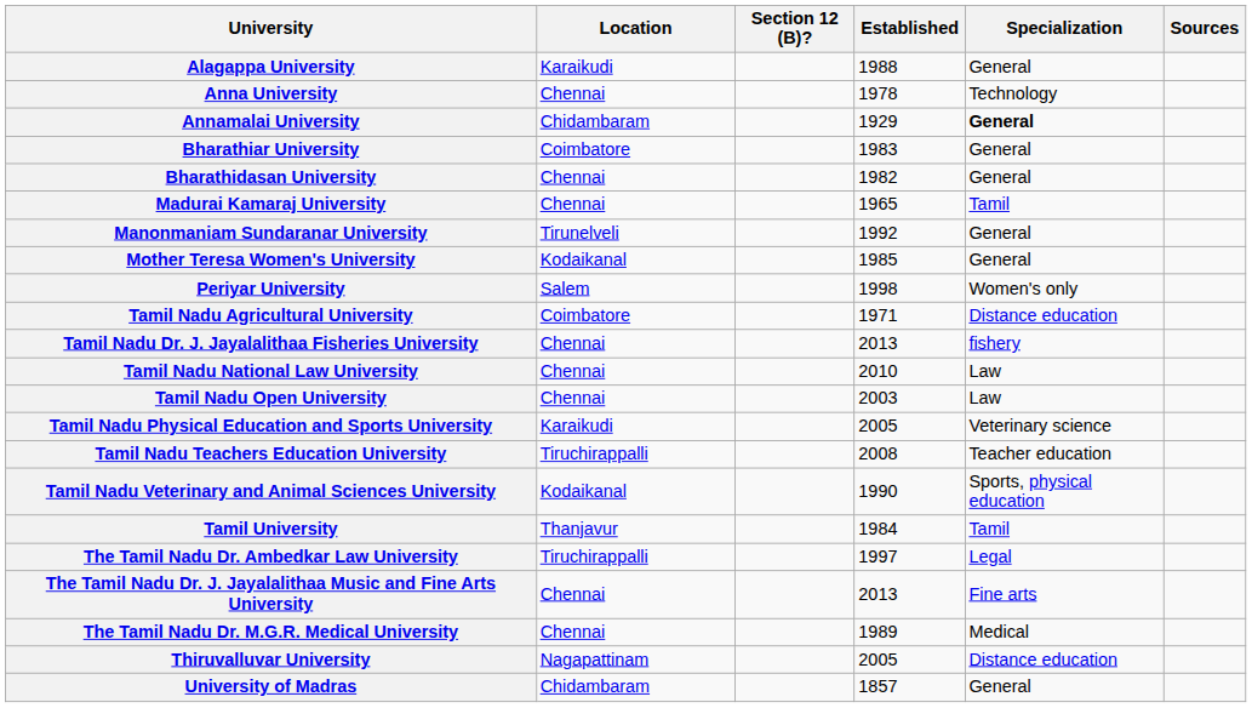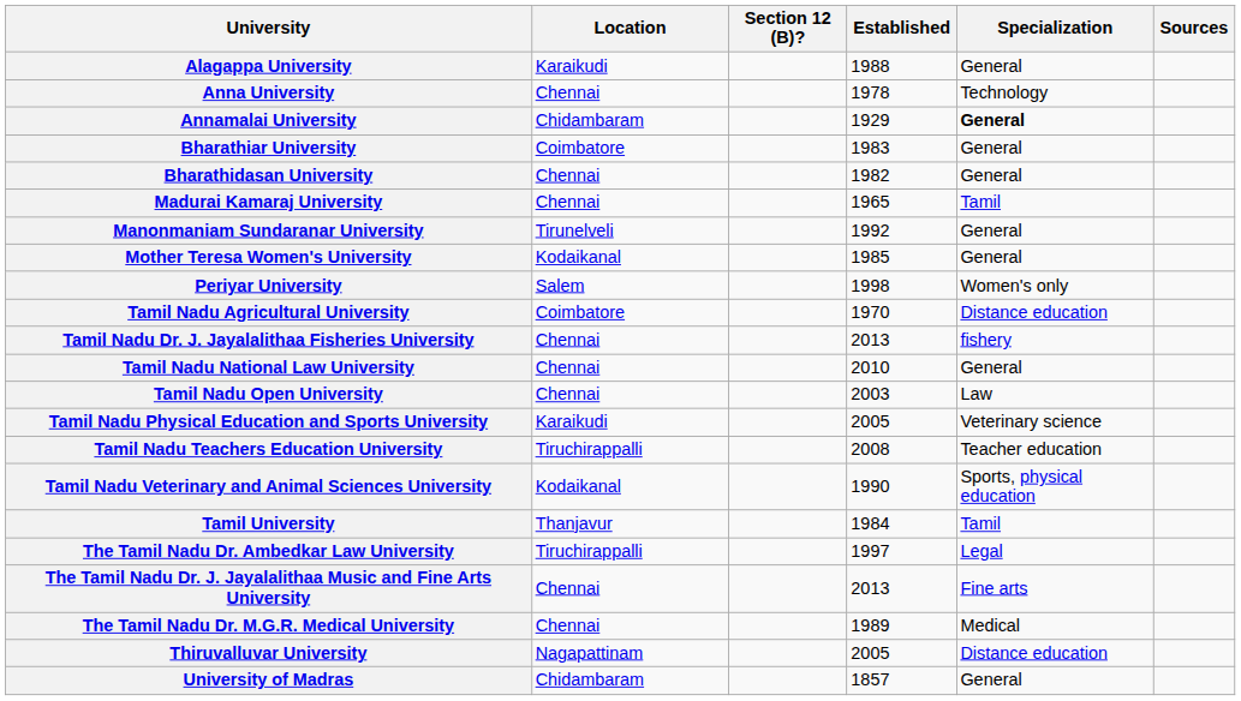 <table class="wikitable sortable collapsible plainrowheaders" border="1" style="text-align:left; width:90%">
 <tr>
 <th scope="col" style="width: 40%;">University</th>
 <th scope="col" style="width: 15%;">Location</th>
 <th scope="col" style="width: 9%;">Section 12 (B)?</th>
 <th scope="col" style="width: 5%;">Established</th>
 <th scope="col" style="width: 15%;">Specialization</th>
 <th scope="col" style="width: 5%;" class="unsortable">Sources</th>
 </tr>
 <tr>
 <th scope="row"><a href='#'>Alagappa University</a></th>
 <td><a href='#'>Karaikudi</a></td>
 <td></td>
 <td>1988</td>
 <td>General</td>
 <td></td>
 </tr>
 <tr>
 <th scope="row"><a href='#'>Anna University</a></th>
 <td><a href='#'>Chennai</a></td>
 <td></td>
 <td>1978</td>
 <td>Technology</td>
 <td></td>
 </tr>
 <tr>
 <th scope="row"><a href='#'>Annamalai University</a></th>
 <td><a href='#'>Chidambaram</a></td>
 <td></td>
 <td>1929</td>
 <td><strong>General</strong></td>
 <td></td>
 </tr>
 <tr>
 <th scope="row"><a href='#'>Bharathiar University</a></th>
 <td><a href='#'>Coimbatore</a></td>
 <td></td>
 <td>1983</td>
 <td>General</td>
 <td></td>
 </tr>
 <tr>
 <th scope="row"><a href='#'>Bharathidasan University</a></th>
 <td><a href='#'>Chennai</a></td>
 <td></td>
 <td>1982</td>
 <td>General</td>
 <td></td>
 </tr>
 <tr>
 <th scope="row"><a href='#'>Madurai Kamaraj University</a></th>
 <td><a href='#'>Chennai</a></td>
 <td></td>
 <td>1965</td>
 <td><a href='#'>Tamil</a></td>
 <td></td>
 </tr>
 <tr>
 <th scope="row"><a href='#'>Manonmaniam Sundaranar University</a></th>
 <td><a href='#'>Tirunelveli</a></td>
 <td></td>
 <td>1992</td>
 <td>General</td>
 <td></td>
 </tr>
 <tr>
 <th scope="row"><a href='#'>Mother Teresa Women's University</a></th>
 <td><a href='#'>Kodaikanal</a></td>
 <td></td>
 <td>1985</td>
 <td>General</td>
 <td></td>
 </tr>
 <tr>
 <th scope="row"><a href='#'>Periyar University</a></th>
 <td><a href='#'>Salem</a></td>
 <td></td>
 <td>1998</td>
 <td>Women's only</td>
 <td></td>
 </tr>
 <tr>
 <th scope="row"><a href='#'>Tamil Nadu Agricultural University</a></th>
 <td><a href='#'>Coimbatore</a></td>
 <td></td>
-<td>1971</td>
+<td>1970</td>
 <td><a href='#'>Distance education</a></td>
 <td></td>
 </tr>
 <tr>
 <th scope="row"><a href='#'>Tamil Nadu Dr. J. Jayalalithaa Fisheries University</a></th>
 <td><a href='#'>Chennai</a></td>
 <td></td>
 <td>2013</td>
 <td><a href='#'>fishery</a></td>
 <td></td>
 </tr>
 <tr>
 <th scope="row"><a href='#'>Tamil Nadu National Law University</a></th>
 <td><a href='#'>Chennai</a></td>
 <td></td>
 <td>2010</td>
-<td>Law</td>
+<td>General</td>
 <td></td>
 </tr>
 <tr>
 <th scope="row"><a href='#'>Tamil Nadu Open University</a></th>
 <td><a href='#'>Chennai</a></td>
 <td></td>
 <td>2003</td>
 <td>Law</td>
 <td></td>
 </tr>
 <tr>
 <th scope="row"><a href='#'>Tamil Nadu Physical Education and Sports University</a></th>
 <td><a href='#'>Karaikudi</a></td>
 <td></td>
 <td>2005</td>
 <td>Veterinary science</td>
 <td></td>
 </tr>
 <tr>
 <th scope="row"><a href='#'>Tamil Nadu Teachers Education University</a></th>
 <td><a href='#'>Tiruchirappalli</a></td>
 <td></td>
 <td>2008</td>
 <td>Teacher education</td>
 <td></td>
 </tr>
 <tr>
 <th scope="row"><a href='#'>Tamil Nadu Veterinary and Animal Sciences University</a></th>
 <td><a href='#'>Kodaikanal</a></td>
 <td></td>
 <td>1990</td>
 <td>Sports, <a href='#'>physical education</a></td>
 <td></td>
 </tr>
 <tr>
 <th scope="row"><a href='#'>Tamil University</a></th>
 <td><a href='#'>Thanjavur</a></td>
 <td></td>
 <td>1984</td>
 <td><a href='#'>Tamil</a></td>
 <td></td>
 </tr>
 <tr>
 <th scope="row"><a href='#'>The Tamil Nadu Dr. Ambedkar Law University</a></th>
 <td><a href='#'>Tiruchirappalli</a></td>
 <td></td>
 <td>1997</td>
 <td><a href='#'>Legal</a></td>
 <td></td>
 </tr>
 <tr>
 <th scope="row"><a href='#'>The Tamil Nadu Dr. J. Jayalalithaa Music and Fine Arts University</a></th>
 <td><a href='#'>Chennai</a></td>
 <td></td>
 <td>2013</td>
 <td><a href='#'>Fine arts</a></td>
 <td></td>
 </tr>
 <tr>
 <th scope="row"><a href='#'>The Tamil Nadu Dr. M.G.R. Medical University</a></th>
 <td><a href='#'>Chennai</a></td>
 <td></td>
 <td>1989</td>
 <td>Medical</td>
 <td></td>
 </tr>
 <tr>
 <th scope="row"><a href='#'>Thiruvalluvar University</a></th>
 <td><a href='#'>Nagapattinam</a></td>
 <td></td>
 <td>2005</td>
 <td><a href='#'>Distance education</a></td>
 <td></td>
 </tr>
 <tr>
 <th scope="row"><a href='#'>University of Madras</a></th>
 <td><a href='#'>Chidambaram</a></td>
 <td></td>
 <td>1857</td>
 <td>General</td>
 <td></td>
 </tr>
 </table>
